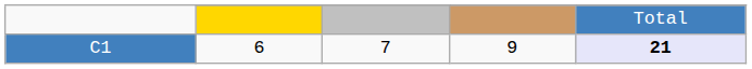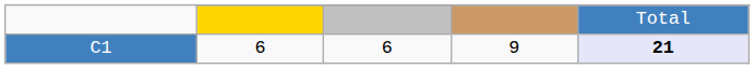 <table class="wikitable"  style="font-size:95%; text-align:center; border:gray solid 1px; width:40%;">
 <tr>
 <td rowspan="2" style="width:3%;"></td>
 </tr>
 <tr>
 <td style="width:2%;" bgcolor=gold></td>
 <td style="width:2%;" bgcolor=silver></td>
 <td style="width:2%;" bgcolor=cc9966></td>
 <td style="width:2%; background-color:#4180be; color:white;">Total</td>
 </tr>
 <tr>
 <td style="background-color:#4180be; color:white;">C1</td>
 <td>6</td>
-<td>7</td>
+<td>6</td>
 <td>9</td>
 <td style="background: lavender;"><strong>21</strong></td>
 </tr>
 </table>
